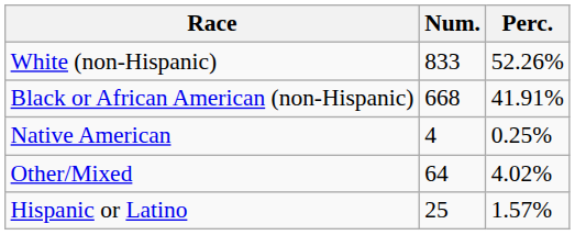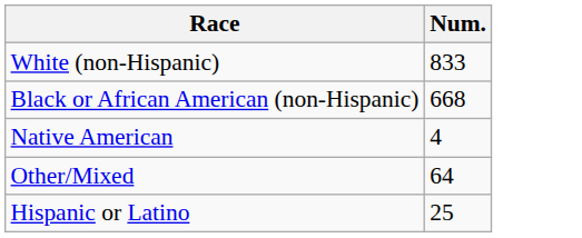 <table class="wikitable">
 <tr>
 <th>Race</th>
 <th>Num.</th>
-<th>Perc.</th>
 </tr>
 <tr>
 <td><a href='#'>White</a> (non-Hispanic)</td>
 <td>833</td>
-<td>52.26%</td>
 </tr>
 <tr>
 <td><a href='#'>Black or African American</a> (non-Hispanic)</td>
 <td>668</td>
-<td>41.91%</td>
 </tr>
 <tr>
 <td><a href='#'>Native American</a></td>
 <td>4</td>
-<td>0.25%</td>
 </tr>
 <tr>
 <td><a href='#'>Other/Mixed</a></td>
 <td>64</td>
-<td>4.02%</td>
 </tr>
 <tr>
 <td><a href='#'>Hispanic</a> or <a href='#'>Latino</a></td>
 <td>25</td>
-<td>1.57%</td>
 </tr>
 </table>
